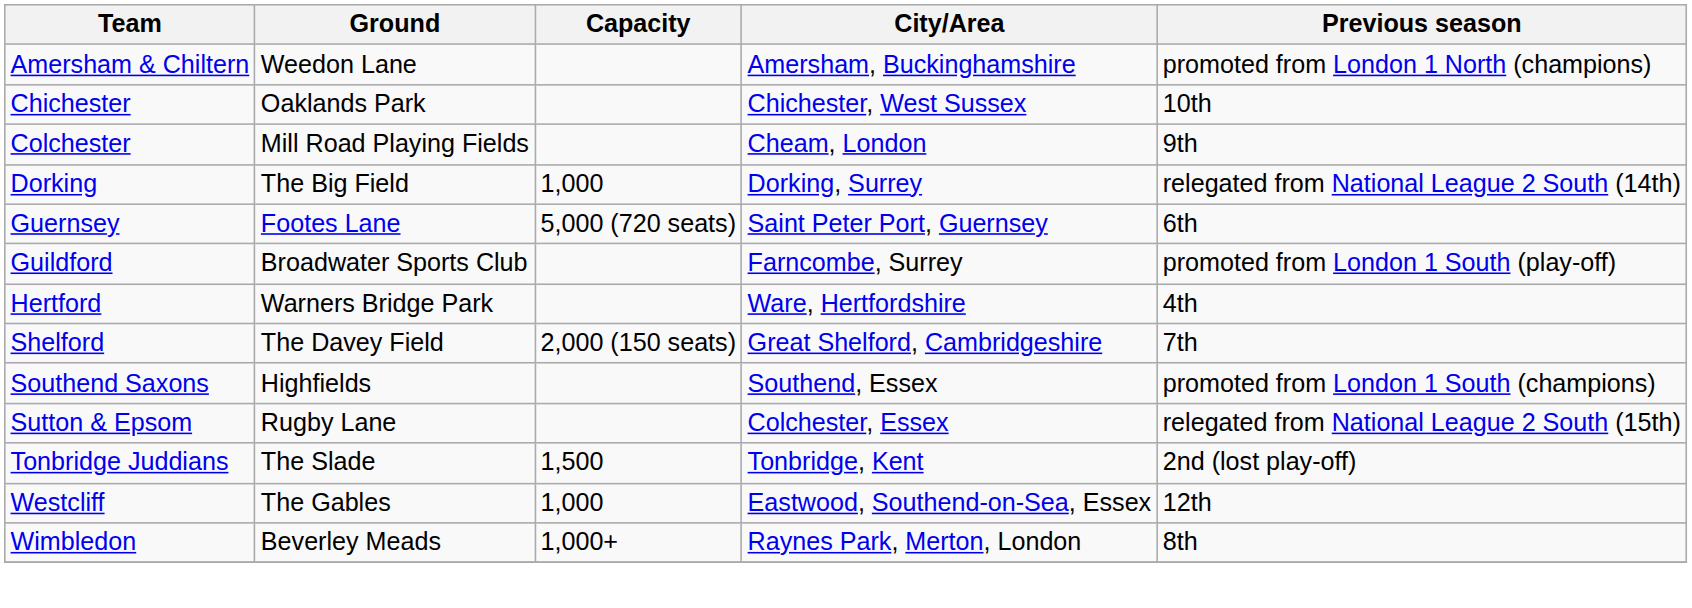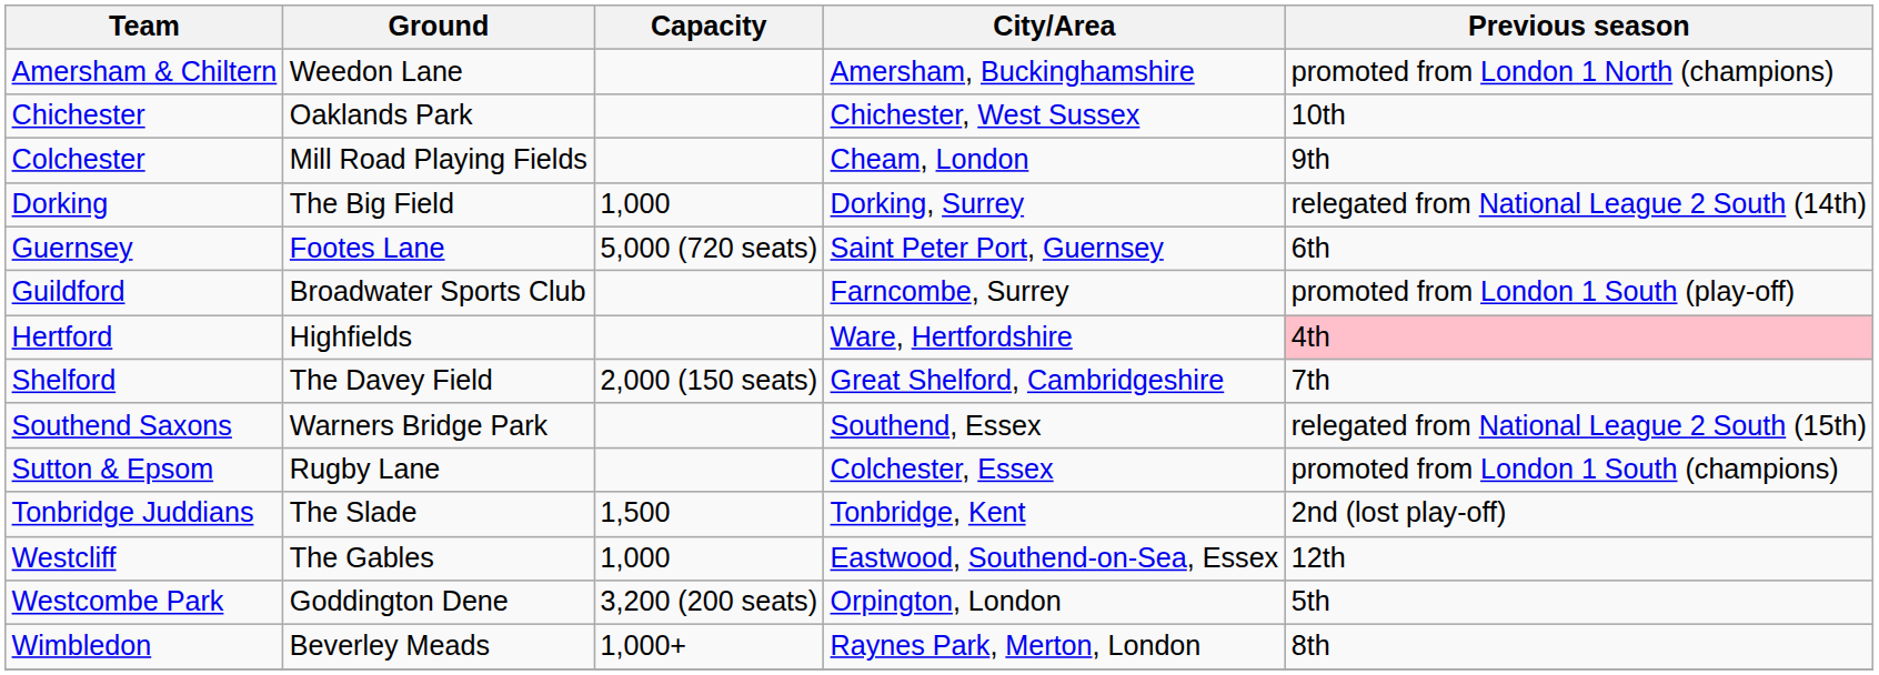 <table class="wikitable sortable">
 <tr>
 <th>Team</th>
 <th>Ground</th>
 <th>Capacity</th>
 <th>City/Area</th>
 <th>Previous season</th>
 </tr>
 <tr>
 <td><a href='#'>Amersham & Chiltern</a></td>
 <td>Weedon Lane</td>
 <td></td>
 <td><a href='#'>Amersham</a>, <a href='#'>Buckinghamshire</a></td>
 <td>promoted from <a href='#'>London 1 North</a> (champions)</td>
 </tr>
 <tr>
 <td><a href='#'>Chichester</a></td>
 <td>Oaklands Park</td>
 <td></td>
 <td><a href='#'>Chichester</a>, <a href='#'>West Sussex</a></td>
 <td>10th</td>
 </tr>
 <tr>
 <td><a href='#'>Colchester</a></td>
 <td>Mill Road Playing Fields</td>
 <td></td>
 <td><a href='#'>Cheam</a>, <a href='#'>London</a></td>
 <td>9th</td>
 </tr>
 <tr>
 <td><a href='#'>Dorking</a></td>
 <td>The Big Field</td>
 <td>1,000</td>
 <td><a href='#'>Dorking</a>, <a href='#'>Surrey</a></td>
 <td>relegated from <a href='#'>National League 2 South</a> (14th)</td>
 </tr>
 <tr>
 <td><a href='#'>Guernsey</a></td>
 <td><a href='#'>Footes Lane</a></td>
 <td>5,000 (720 seats)</td>
 <td><a href='#'>Saint Peter Port</a>, <a href='#'>Guernsey</a></td>
 <td>6th</td>
 </tr>
 <tr>
 <td><a href='#'>Guildford</a></td>
 <td>Broadwater Sports Club</td>
 <td></td>
 <td><a href='#'>Farncombe</a>, Surrey</td>
 <td>promoted from <a href='#'>London 1 South</a> (play-off)</td>
 </tr>
 <tr>
 <td><a href='#'>Hertford</a></td>
-<td>Warners Bridge Park</td>
+<td>Highfields</td>
 <td></td>
 <td><a href='#'>Ware</a>, <a href='#'>Hertfordshire</a></td>
-<td>4th</td>
+<td style="background: pink;">4th</td>
 </tr>
 <tr>
 <td><a href='#'>Shelford</a></td>
 <td>The Davey Field</td>
 <td>2,000 (150 seats)</td>
 <td><a href='#'>Great Shelford</a>, <a href='#'>Cambridgeshire</a></td>
 <td>7th</td>
 </tr>
 <tr>
 <td><a href='#'>Southend Saxons</a></td>
-<td>Highfields</td>
+<td>Warners Bridge Park</td>
 <td></td>
 <td><a href='#'>Southend</a>, Essex</td>
-<td>promoted from <a href='#'>London 1 South</a> (champions)</td>
+<td>relegated from <a href='#'>National League 2 South</a> (15th)</td>
 </tr>
 <tr>
 <td><a href='#'>Sutton & Epsom</a></td>
 <td>Rugby Lane</td>
 <td></td>
 <td><a href='#'>Colchester</a>, <a href='#'>Essex</a></td>
-<td>relegated from <a href='#'>National League 2 South</a> (15th)</td>
+<td>promoted from <a href='#'>London 1 South</a> (champions)</td>
 </tr>
 <tr>
 <td><a href='#'>Tonbridge Juddians</a></td>
 <td>The Slade</td>
 <td>1,500</td>
 <td><a href='#'>Tonbridge</a>, <a href='#'>Kent</a></td>
 <td>2nd (lost play-off)</td>
 </tr>
 <tr>
 <td><a href='#'>Westcliff</a></td>
 <td>The Gables</td>
 <td>1,000</td>
 <td><a href='#'>Eastwood</a>, <a href='#'>Southend-on-Sea</a>, Essex</td>
 <td>12th</td>
 </tr>
 <tr>
+<td><a href='#'>Westcombe Park</a></td>
+<td>Goddington Dene</td>
+<td>3,200 (200 seats)</td>
+<td><a href='#'>Orpington</a>, London</td>
+<td>5th</td>
+</tr>
+<tr>
 <td><a href='#'>Wimbledon</a></td>
 <td>Beverley Meads</td>
 <td>1,000+</td>
 <td><a href='#'>Raynes Park</a>, <a href='#'>Merton</a>, London</td>
 <td>8th</td>
 </tr>
 <tr>
 </tr>
 </table>
